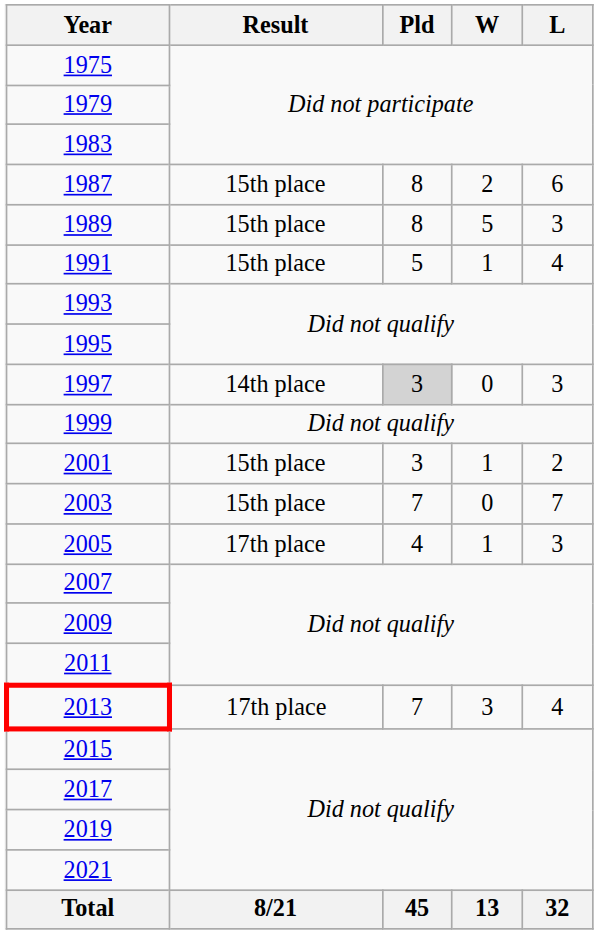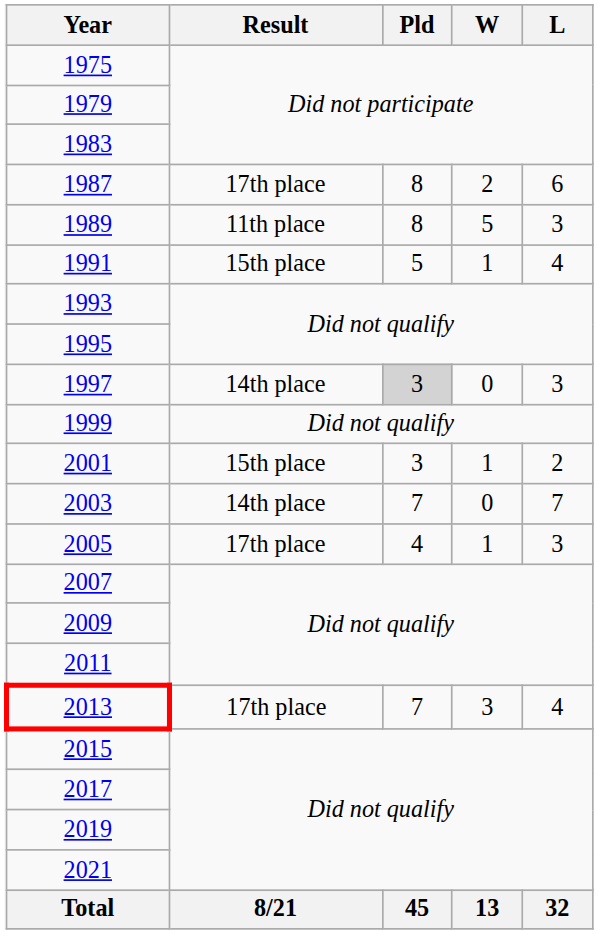 <table class="wikitable" style="text-align: center;font-size:90%;">
 <tr>
 <th width=90>Year</th>
 <th width=120>Result</th>
 <th width=35>Pld</th>
 <th width=35>W</th>
 <th width=35>L</th>
 </tr>
 <tr>
 <td> <a href='#'>1975</a></td>
 <td colspan=6 rowspan=3><em>Did not participate</em></td>
 </tr>
 <tr>
 <td> <a href='#'>1979</a></td>
 </tr>
 <tr>
 <td> <a href='#'>1983</a></td>
 </tr>
 <tr>
 <td> <a href='#'>1987</a></td>
-<td>15th place</td>
+<td>17th place</td>
 <td>8</td>
 <td>2</td>
 <td>6</td>
 </tr>
 <tr>
 <td> <a href='#'>1989</a></td>
-<td>15th place</td>
+<td>11th place</td>
 <td>8</td>
 <td>5</td>
 <td>3</td>
 </tr>
 <tr>
 <td> <a href='#'>1991</a></td>
 <td>15th place</td>
 <td>5</td>
 <td>1</td>
 <td>4</td>
 </tr>
 <tr>
 <td> <a href='#'>1993</a></td>
 <td colspan=6 rowspan=2><em>Did not qualify</em></td>
 </tr>
 <tr>
 <td> <a href='#'>1995</a></td>
 </tr>
 <tr>
 <td> <a href='#'>1997</a></td>
 <td>14th place</td>
 <td style="background: lightgrey;">3</td>
 <td>0</td>
 <td>3</td>
 </tr>
 <tr>
 <td> <a href='#'>1999</a></td>
 <td colspan=6><em>Did not qualify</em></td>
 </tr>
 <tr>
 <td> <a href='#'>2001</a></td>
 <td>15th place</td>
 <td>3</td>
 <td>1</td>
 <td>2</td>
 </tr>
 <tr>
 <td> <a href='#'>2003</a></td>
-<td>15th place</td>
+<td>14th place</td>
 <td>7</td>
 <td>0</td>
 <td>7</td>
 </tr>
 <tr>
 <td> <a href='#'>2005</a></td>
 <td>17th place</td>
 <td>4</td>
 <td>1</td>
 <td>3</td>
 </tr>
 <tr>
 <td> <a href='#'>2007</a></td>
 <td colspan=6 rowspan=3><em>Did not qualify</em></td>
 </tr>
 <tr>
 <td> <a href='#'>2009</a></td>
 </tr>
 <tr>
 <td> <a href='#'>2011</a></td>
 </tr>
 <tr>
 <td style="border: 3px solid red"> <a href='#'>2013</a></td>
 <td>17th place</td>
 <td>7</td>
 <td>3</td>
 <td>4</td>
 </tr>
 <tr>
 <td> <a href='#'>2015</a></td>
 <td colspan=6 rowspan=4><em>Did not qualify</em></td>
 </tr>
 <tr>
 <td> <a href='#'>2017</a></td>
 </tr>
 <tr>
 <td> <a href='#'>2019</a></td>
 </tr>
 <tr>
 <td> <a href='#'>2021</a></td>
 </tr>
 <tr>
 <th>Total</th>
 <th>8/21</th>
 <th>45</th>
 <th>13</th>
 <th>32</th>
 </tr>
 </table>
